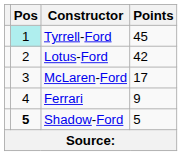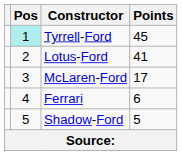 <table class="wikitable" style="font-size: 95%;">
 <tr>
 <th></th>
 <th>Pos</th>
 <th>Constructor</th>
 <th>Points</th>
 </tr>
 <tr>
 <td align="left"></td>
 <td align="center" style="background: paleturquoise;">1</td>
 <td> <a href='#'>Tyrrell</a>-<a href='#'>Ford</a></td>
 <td align="left">45</td>
 </tr>
 <tr>
 <td align="left"></td>
 <td align="center">2</td>
 <td> <a href='#'>Lotus</a>-<a href='#'>Ford</a></td>
-<td align="left">42</td>
+<td align="left">41</td>
 </tr>
 <tr>
 <td align="left"></td>
 <td align="center">3</td>
 <td> <a href='#'>McLaren</a>-<a href='#'>Ford</a></td>
 <td align="left">17</td>
 </tr>
 <tr>
 <td align="left"></td>
 <td align="center">4</td>
 <td> <a href='#'>Ferrari</a></td>
-<td align="left">9</td>
+<td align="left">6</td>
 </tr>
 <tr>
 <td align="left"></td>
-<td align="center"><strong>5</strong></td>
+<td align="center">5</td>
 <td> <a href='#'>Shadow</a>-<a href='#'>Ford</a></td>
 <td align="left">5</td>
 </tr>
 <tr>
 <th colspan=4>Source: </th>
 </tr>
 </table>
